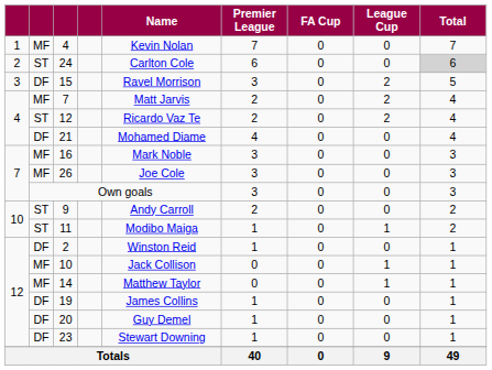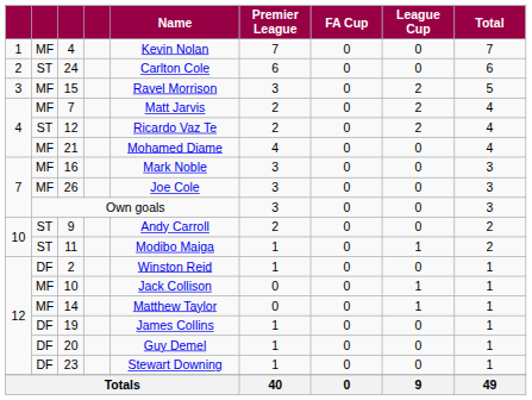 <table class="wikitable sortable" style="font-size: 95%; text-align: center;">
 <tr>
 <th style="width:25px; background:#970045; color:white;"></th>
 <th style="width:25px; background:#970045; color:white;"></th>
 <th style="width:25px; background:#970045; color:white;"></th>
 <th style="width:25px; background:#970045; color:white;"></th>
 <th style="width:150px; background:#970045; color:white;">Name</th>
 <th style="width:80px; background:#970045; color:white;">Premier League</th>
 <th style="width:80px; background:#970045; color:white;">FA Cup</th>
 <th style="width:80px; background:#970045; color:white;">League Cup</th>
 <th style="width:80px; background:#970045; color:white;"><strong>Total</strong></th>
 </tr>
 <tr>
 <td>1</td>
 <td>MF</td>
 <td>4</td>
 <td></td>
 <td data-sort-value="Nolan, Kevin"><a href='#'>Kevin Nolan</a></td>
 <td>7</td>
 <td>0</td>
 <td>0</td>
 <td>7</td>
 </tr>
 <tr>
 <td>2</td>
 <td>ST</td>
 <td>24</td>
 <td></td>
 <td data-sort-value="Cole, Carlton"><a href='#'>Carlton Cole</a></td>
 <td>6</td>
 <td>0</td>
 <td>0</td>
-<td style="background: lightgrey;">6</td>
+<td>6</td>
 </tr>
 <tr>
 <td>3</td>
-<td>DF</td>
+<td>MF</td>
 <td>15</td>
 <td></td>
 <td data-sort-value="Morrison, Ravel"><a href='#'>Ravel Morrison</a></td>
 <td>3</td>
 <td>0</td>
 <td>2</td>
 <td>5</td>
 </tr>
 <tr>
 <td rowspan=3>4</td>
 <td>MF</td>
 <td>7</td>
 <td></td>
 <td data-sort-value="Jarvis, Matt"><a href='#'>Matt Jarvis</a></td>
 <td>2</td>
 <td>0</td>
 <td>2</td>
 <td>4</td>
 </tr>
 <tr>
 <td>ST</td>
 <td>12</td>
 <td></td>
 <td data-sort-value="Vaz Te, Ricardo"><a href='#'>Ricardo Vaz Te</a></td>
 <td>2</td>
 <td>0</td>
 <td>2</td>
 <td>4</td>
 </tr>
 <tr>
-<td>DF</td>
+<td>MF</td>
 <td>21</td>
 <td></td>
 <td data-sort-value="Diame, Mohamed"><a href='#'>Mohamed Diame</a></td>
 <td>4</td>
 <td>0</td>
 <td>0</td>
 <td>4</td>
 </tr>
 <tr>
 <td rowspan=3>7</td>
 <td>MF</td>
 <td>16</td>
 <td></td>
 <td data-sort-value="Noble, Mark"><a href='#'>Mark Noble</a></td>
 <td>3</td>
 <td>0</td>
 <td>0</td>
 <td>3</td>
 </tr>
 <tr>
 <td>MF</td>
 <td>26</td>
 <td></td>
 <td data-sort-value="Cole, Joe"><a href='#'>Joe Cole</a></td>
 <td>3</td>
 <td>0</td>
 <td>0</td>
 <td>3</td>
 </tr>
 <tr>
 <td colspan=4>Own goals</td>
 <td>3</td>
 <td>0</td>
 <td>0</td>
 <td>3</td>
 </tr>
 <tr>
 <td rowspan=2>10</td>
 <td>ST</td>
 <td>9</td>
 <td></td>
 <td data-sort-value="Carroll, Andy"><a href='#'>Andy Carroll</a></td>
 <td>2</td>
 <td>0</td>
 <td>0</td>
 <td>2</td>
 </tr>
 <tr>
 <td>ST</td>
 <td>11</td>
 <td></td>
 <td data-sort-value="Maiga, Modibo"><a href='#'>Modibo Maiga</a></td>
 <td>1</td>
 <td>0</td>
 <td>1</td>
 <td>2</td>
 </tr>
 <tr>
 <td rowspan=6>12</td>
 <td>DF</td>
 <td>2</td>
 <td></td>
 <td data-sort-value="Reid, Winston"><a href='#'>Winston Reid</a></td>
 <td>1</td>
 <td>0</td>
 <td>0</td>
 <td>1</td>
 </tr>
 <tr>
 <td>MF</td>
 <td>10</td>
 <td></td>
 <td data-sort-value="Collison, Jack"><a href='#'>Jack Collison</a></td>
 <td>0</td>
 <td>0</td>
 <td>1</td>
 <td>1</td>
 </tr>
 <tr>
 <td>MF</td>
 <td>14</td>
 <td></td>
 <td data-sort-value="Taylor, Matthew"><a href='#'>Matthew Taylor</a></td>
 <td>0</td>
 <td>0</td>
 <td>1</td>
 <td>1</td>
 </tr>
 <tr>
 <td>DF</td>
 <td>19</td>
 <td></td>
 <td data-sort-value="Collins, James"><a href='#'>James Collins</a></td>
 <td>1</td>
 <td>0</td>
 <td>0</td>
 <td>1</td>
 </tr>
 <tr>
 <td>DF</td>
 <td>20</td>
 <td></td>
 <td data-sort-value="Demel, Guy"><a href='#'>Guy Demel</a></td>
 <td>1</td>
 <td>0</td>
 <td>0</td>
 <td>1</td>
 </tr>
 <tr>
 <td>DF</td>
 <td>23</td>
 <td></td>
 <td data-sort-value="Downing, Stewart"><a href='#'>Stewart Downing</a></td>
 <td>1</td>
 <td>0</td>
 <td>0</td>
 <td>1</td>
 </tr>
 <tr>
 </tr>
 <tr class="sortbottom">
 </tr>
 <tr class="sortbottom">
 <th colspan=5><strong>Totals</strong></th>
 <th><strong>40</strong></th>
 <th><strong>0</strong></th>
 <th><strong>9</strong></th>
 <th><strong>49</strong></th>
 </tr>
 </table>
